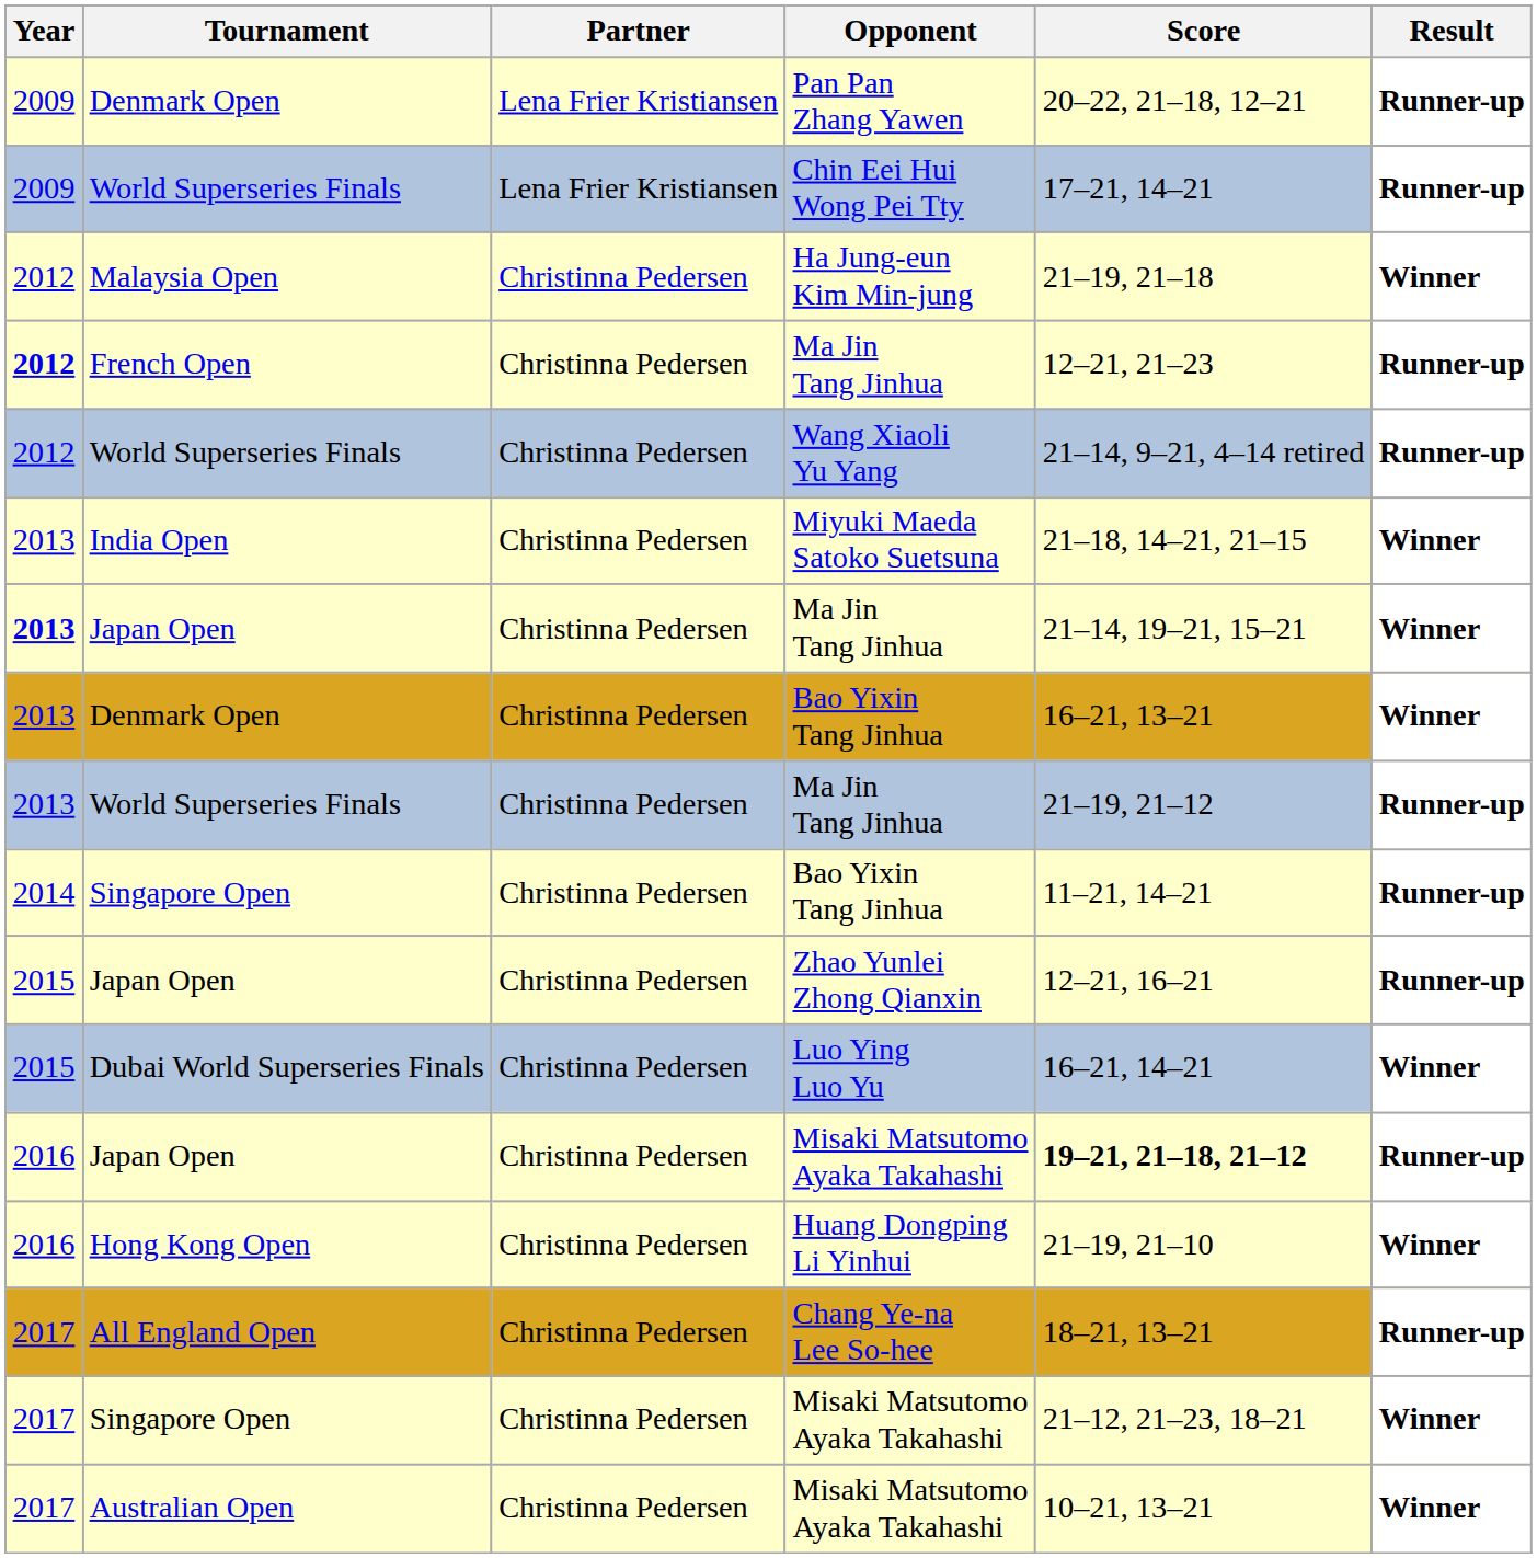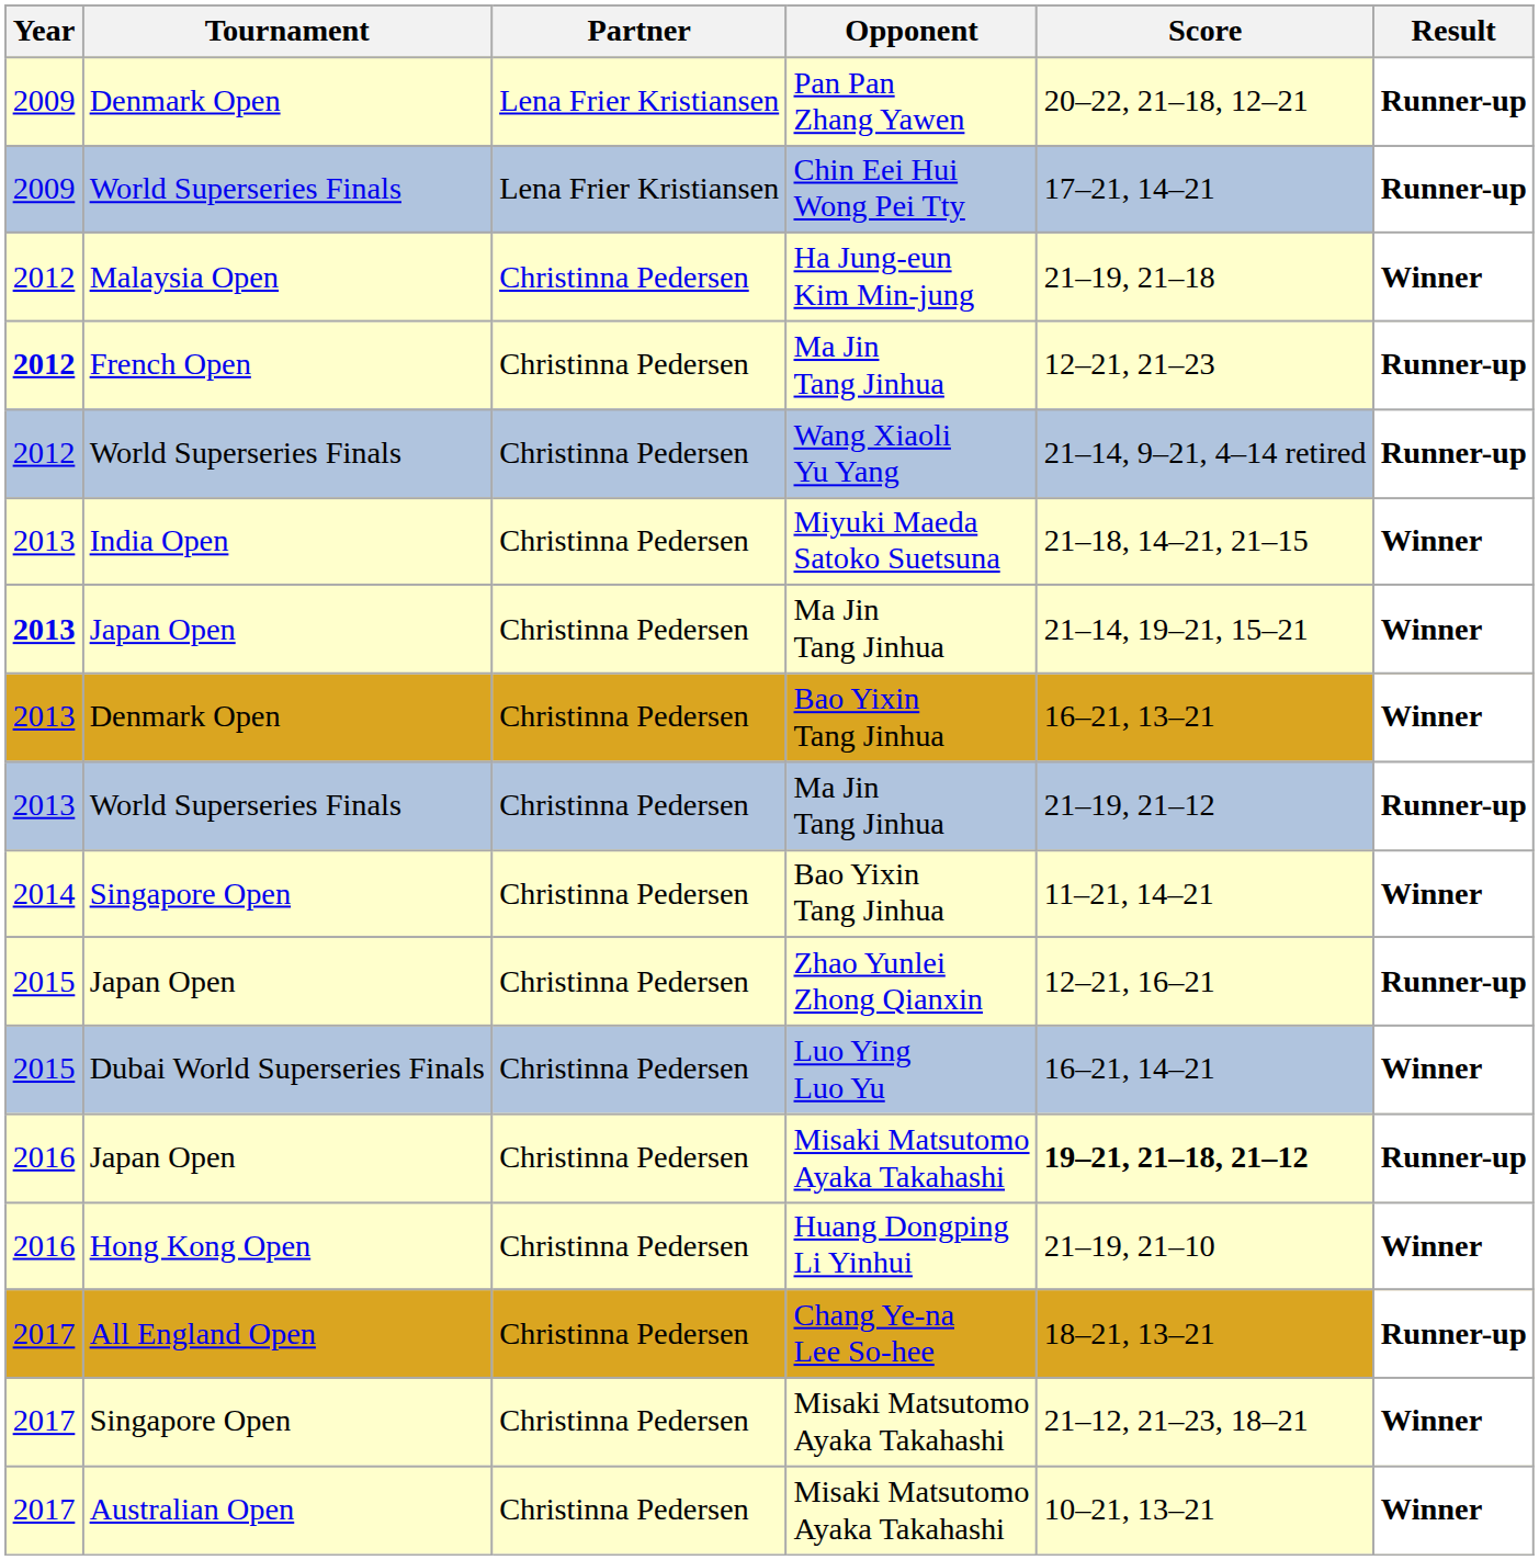 <table class="sortable wikitable" style="font-size: 90%;">
 <tr>
 <th>Year</th>
 <th>Tournament</th>
 <th>Partner</th>
 <th>Opponent</th>
 <th>Score</th>
 <th>Result</th>
 </tr>
 <tr style="background:#FFFFCC">
 <td align="center"><a href='#'>2009</a></td>
 <td align="left"><a href='#'>Denmark Open</a></td>
 <td align="left"> <a href='#'>Lena Frier Kristiansen</a></td>
 <td align="left"> <a href='#'>Pan Pan</a> <br>  <a href='#'>Zhang Yawen</a></td>
 <td align="left">20–22, 21–18, 12–21</td>
 <td style="text-align:left; background:white"> <strong>Runner-up</strong></td>
 </tr>
 <tr style="background:#B0C4DE">
 <td align="center"><a href='#'>2009</a></td>
 <td align="left"><a href='#'>World Superseries Finals</a></td>
 <td align="left"> Lena Frier Kristiansen</td>
 <td align="left"> <a href='#'>Chin Eei Hui</a> <br>  <a href='#'>Wong Pei Tty</a></td>
 <td align="left">17–21, 14–21</td>
 <td style="text-align:left; background:white"> <strong>Runner-up</strong></td>
 </tr>
 <tr style="background:#FFFFCC">
 <td align="center"><a href='#'>2012</a></td>
 <td align="left"><a href='#'>Malaysia Open</a></td>
 <td align="left"> <a href='#'>Christinna Pedersen</a></td>
 <td align="left"> <a href='#'>Ha Jung-eun</a> <br>  <a href='#'>Kim Min-jung</a></td>
 <td align="left">21–19, 21–18</td>
 <td style="text-align:left; background:white"> <strong>Winner</strong></td>
 </tr>
 <tr style="background:#FFFFCC">
 <td align="center"><strong><a href='#'>2012</a></strong></td>
 <td align="left"><a href='#'>French Open</a></td>
 <td align="left"> Christinna Pedersen</td>
 <td align="left"> <a href='#'>Ma Jin</a> <br>  <a href='#'>Tang Jinhua</a></td>
 <td align="left">12–21, 21–23</td>
 <td style="text-align:left; background:white"> <strong>Runner-up</strong></td>
 </tr>
 <tr style="background:#B0C4DE">
 <td align="center"><a href='#'>2012</a></td>
 <td align="left">World Superseries Finals</td>
 <td align="left"> Christinna Pedersen</td>
 <td align="left"> <a href='#'>Wang Xiaoli</a> <br>  <a href='#'>Yu Yang</a></td>
 <td align="left">21–14, 9–21, 4–14 retired</td>
 <td style="text-align:left; background:white"> <strong>Runner-up</strong></td>
 </tr>
 <tr style="background:#FFFFCC">
 <td align="center"><a href='#'>2013</a></td>
 <td align="left"><a href='#'>India Open</a></td>
 <td align="left"> Christinna Pedersen</td>
 <td align="left"> <a href='#'>Miyuki Maeda</a> <br>  <a href='#'>Satoko Suetsuna</a></td>
 <td align="left">21–18, 14–21, 21–15</td>
 <td style="text-align:left; background:white"> <strong>Winner</strong></td>
 </tr>
 <tr style="background:#FFFFCC">
 <td align="center"><strong><a href='#'>2013</a></strong></td>
 <td align="left"><a href='#'>Japan Open</a></td>
 <td align="left"> Christinna Pedersen</td>
 <td align="left"> Ma Jin <br>  Tang Jinhua</td>
 <td align="left">21–14, 19–21, 15–21</td>
 <td style="text-align:left; background:white"> <strong>Winner</strong></td>
 </tr>
 <tr style="background:#DAA520">
 <td align="center"><a href='#'>2013</a></td>
 <td align="left">Denmark Open</td>
 <td align="left"> Christinna Pedersen</td>
 <td align="left"> <a href='#'>Bao Yixin</a> <br>  Tang Jinhua</td>
 <td align="left">16–21, 13–21</td>
 <td style="text-align:left; background:white"> <strong>Winner</strong></td>
 </tr>
 <tr style="background:#B0C4DE">
 <td align="center"><a href='#'>2013</a></td>
 <td align="left">World Superseries Finals</td>
 <td align="left"> Christinna Pedersen</td>
 <td align="left"> Ma Jin <br>  Tang Jinhua</td>
 <td align="left">21–19, 21–12</td>
 <td style="text-align:left; background:white"> <strong>Runner-up</strong></td>
 </tr>
 <tr style="background:#FFFFCC">
 <td align="center"><a href='#'>2014</a></td>
 <td align="left"><a href='#'>Singapore Open</a></td>
 <td align="left"> Christinna Pedersen</td>
 <td align="left"> Bao Yixin <br>  Tang Jinhua</td>
 <td align="left">11–21, 14–21</td>
-<td style="text-align:left; background:white"> <strong>Runner-up</strong></td>
+<td style="text-align:left; background:white"> <strong>Winner</strong></td>
 </tr>
 <tr style="background:#FFFFCC">
 <td align="center"><a href='#'>2015</a></td>
 <td align="left">Japan Open</td>
 <td align="left"> Christinna Pedersen</td>
 <td align="left"> <a href='#'>Zhao Yunlei</a> <br>  <a href='#'>Zhong Qianxin</a></td>
 <td align="left">12–21, 16–21</td>
 <td style="text-align:left; background:white"> <strong>Runner-up</strong></td>
 </tr>
 <tr style="background:#B0C4DE">
 <td align="center"><a href='#'>2015</a></td>
 <td align="left">Dubai World Superseries Finals</td>
 <td align="left"> Christinna Pedersen</td>
 <td align="left"> <a href='#'>Luo Ying</a> <br>  <a href='#'>Luo Yu</a></td>
 <td align="left">16–21, 14–21</td>
 <td style="text-align:left; background:white"> <strong>Winner</strong></td>
 </tr>
 <tr style="background:#FFFFCC">
 <td align="center"><a href='#'>2016</a></td>
 <td align="left">Japan Open</td>
 <td align="left"> Christinna Pedersen</td>
 <td align="left"> <a href='#'>Misaki Matsutomo</a> <br>  <a href='#'>Ayaka Takahashi</a></td>
 <td align="left"><strong>19–21, 21–18, 21–12</strong></td>
 <td style="text-align:left; background:white"> <strong>Runner-up</strong></td>
 </tr>
 <tr style="background:#FFFFCC">
 <td align="center"><a href='#'>2016</a></td>
 <td align="left"><a href='#'>Hong Kong Open</a></td>
 <td align="left"> Christinna Pedersen</td>
 <td align="left"> <a href='#'>Huang Dongping</a> <br>  <a href='#'>Li Yinhui</a></td>
 <td align="left">21–19, 21–10</td>
 <td style="text-align:left; background:white"> <strong>Winner</strong></td>
 </tr>
 <tr style="background:#DAA520">
 <td align="center"><a href='#'>2017</a></td>
 <td align="left"><a href='#'>All England Open</a></td>
 <td align="left"> Christinna Pedersen</td>
 <td align="left"> <a href='#'>Chang Ye-na</a> <br>  <a href='#'>Lee So-hee</a></td>
 <td align="left">18–21, 13–21</td>
 <td style="text-align:left; background:white"> <strong>Runner-up</strong></td>
 </tr>
 <tr style="background:#FFFFCC">
 <td align="center"><a href='#'>2017</a></td>
 <td align="left">Singapore Open</td>
 <td align="left"> Christinna Pedersen</td>
 <td align="left"> Misaki Matsutomo <br>  Ayaka Takahashi</td>
 <td align="left">21–12, 21–23, 18–21</td>
 <td style="text-align:left; background:white"> <strong>Winner</strong></td>
 </tr>
 <tr style="background:#FFFFCC">
 <td align="center"><a href='#'>2017</a></td>
 <td align="left"><a href='#'>Australian Open</a></td>
 <td align="left"> Christinna Pedersen</td>
 <td align="left"> Misaki Matsutomo <br>  Ayaka Takahashi</td>
 <td align="left">10–21, 13–21</td>
 <td style="text-align:left; background:white"> <strong>Winner</strong></td>
 </tr>
 </table>
